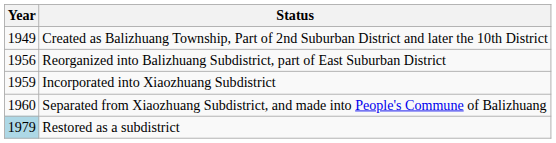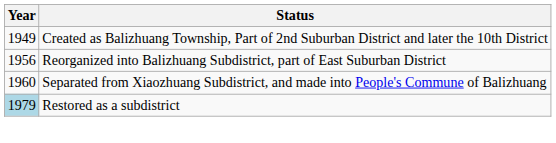 <table class="wikitable">
 <tr>
 <th>Year</th>
 <th>Status</th>
 </tr>
 <tr>
 <td>1949</td>
 <td>Created as Balizhuang Township, Part of 2nd Suburban District and later the 10th District</td>
 </tr>
 <tr>
 <td>1956</td>
 <td>Reorganized into Balizhuang Subdistrict, part of East Suburban District</td>
 </tr>
 <tr>
-<td>1959</td>
-<td>Incorporated into Xiaozhuang Subdistrict</td>
-</tr>
-<tr>
 <td>1960</td>
 <td>Separated from Xiaozhuang Subdistrict, and made into <a href='#'>People's Commune</a> of Balizhuang</td>
 </tr>
 <tr>
 <td style="background: lightblue;">1979</td>
 <td>Restored as a subdistrict</td>
 </tr>
 </table>
